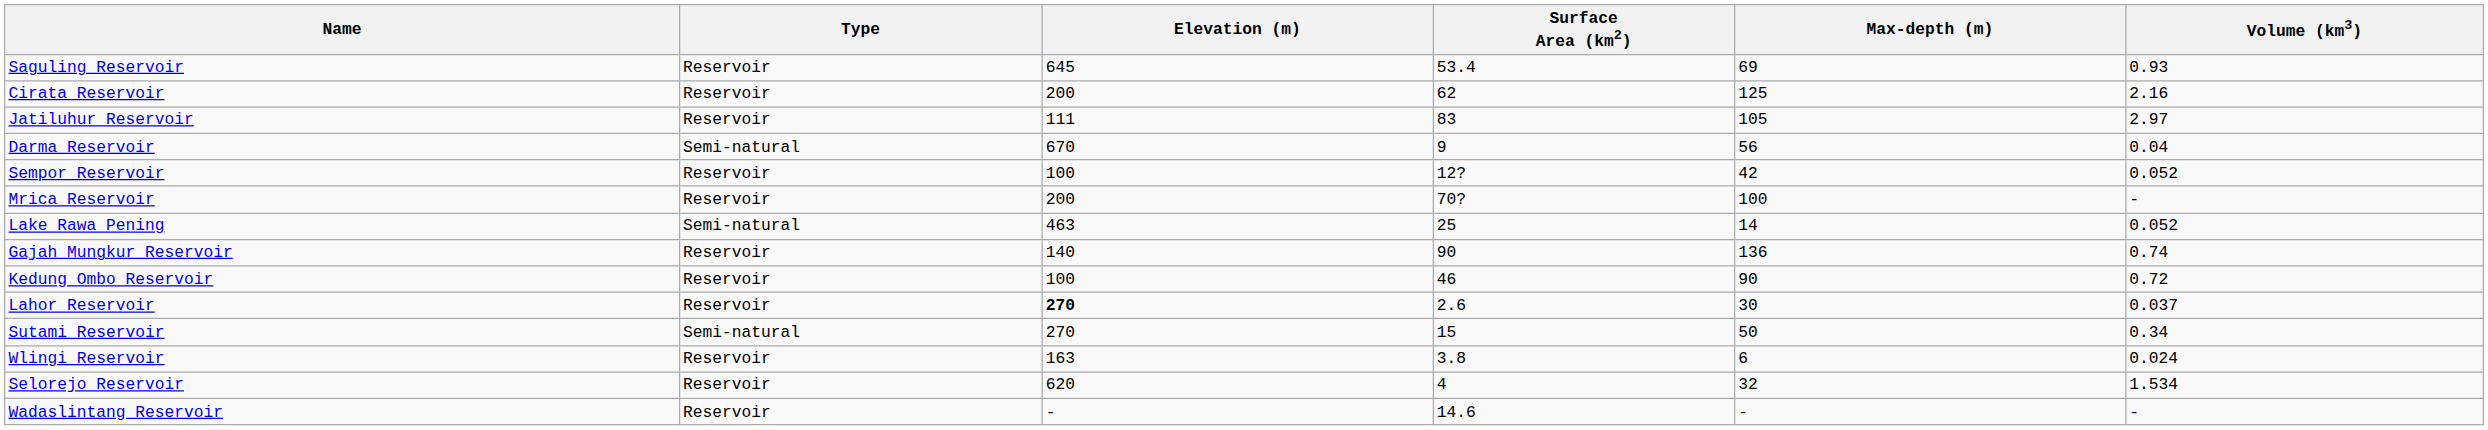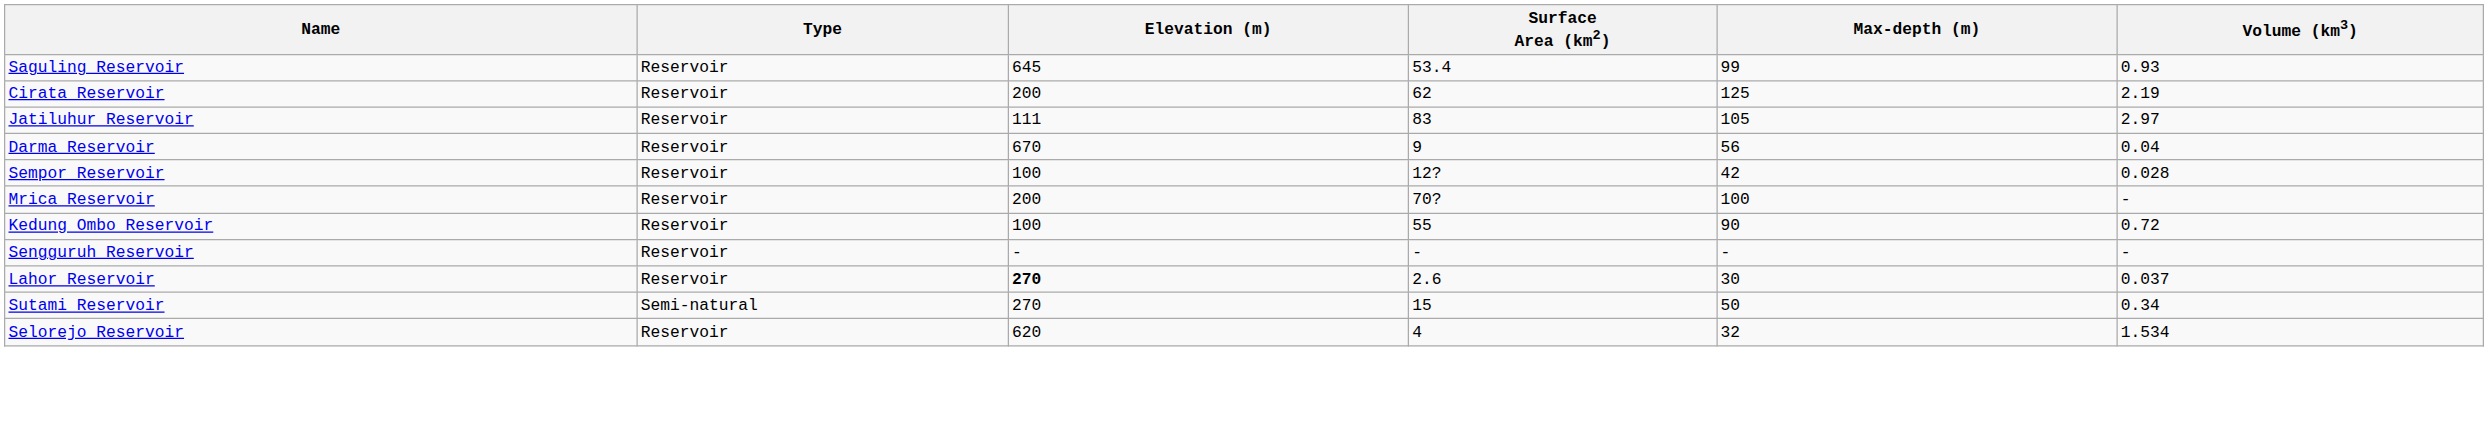 <table class="wikitable sortable" style="width:100%;">
 <tr>
 <th>Name</th>
 <th>Type</th>
 <th>Elevation (m)</th>
 <th>Surface <br>Area (km<sup>2</sup>)</th>
 <th>Max-depth (m)</th>
 <th>Volume (km<sup>3</sup>)</th>
 </tr>
 <tr>
 <td><a href='#'>Saguling Reservoir</a></td>
 <td>Reservoir</td>
 <td>645</td>
 <td>53.4</td>
-<td>69</td>
+<td>99</td>
 <td>0.93</td>
 </tr>
 <tr>
 <td><a href='#'>Cirata Reservoir</a></td>
 <td>Reservoir</td>
 <td>200</td>
 <td>62</td>
 <td>125</td>
-<td>2.16</td>
+<td>2.19</td>
 </tr>
 <tr>
 <td><a href='#'>Jatiluhur Reservoir</a></td>
 <td>Reservoir</td>
 <td>111</td>
 <td>83</td>
 <td>105</td>
 <td>2.97</td>
 </tr>
 <tr>
 <td><a href='#'>Darma Reservoir</a></td>
-<td>Semi-natural</td>
+<td>Reservoir</td>
 <td>670</td>
 <td>9</td>
 <td>56</td>
 <td>0.04</td>
 </tr>
 <tr>
 <td><a href='#'>Sempor Reservoir</a></td>
 <td>Reservoir</td>
 <td>100</td>
 <td>12?</td>
 <td>42</td>
-<td>0.052</td>
+<td>0.028</td>
 </tr>
 <tr>
 <td><a href='#'>Mrica Reservoir</a></td>
 <td>Reservoir</td>
 <td>200</td>
 <td>70?</td>
 <td>100</td>
 <td>-</td>
 </tr>
 <tr>
-<td><a href='#'>Lake Rawa Pening</a></td>
-<td>Semi-natural</td>
-<td>463</td>
-<td>25</td>
-<td>14</td>
-<td>0.052</td>
-</tr>
-<tr>
-<td><a href='#'>Gajah Mungkur Reservoir</a></td>
-<td>Reservoir</td>
-<td>140</td>
-<td>90</td>
-<td>136</td>
-<td>0.74</td>
-</tr>
-<tr>
 <td><a href='#'>Kedung Ombo Reservoir</a></td>
 <td>Reservoir</td>
 <td>100</td>
-<td>46</td>
+<td>55</td>
 <td>90</td>
 <td>0.72</td>
+</tr>
+<tr>
+<td><a href='#'>Sengguruh Reservoir</a></td>
+<td>Reservoir</td>
+<td>-</td>
+<td>-</td>
+<td>-</td>
+<td>-</td>
 </tr>
 <tr>
 <td><a href='#'>Lahor Reservoir</a></td>
 <td>Reservoir</td>
 <td><strong>270</strong></td>
 <td>2.6</td>
 <td>30</td>
 <td>0.037</td>
 </tr>
 <tr>
 <td><a href='#'>Sutami Reservoir</a></td>
 <td>Semi-natural</td>
 <td>270</td>
 <td>15</td>
 <td>50</td>
 <td>0.34</td>
 </tr>
 <tr>
-<td><a href='#'>Wlingi Reservoir</a></td>
-<td>Reservoir</td>
-<td>163</td>
-<td>3.8</td>
-<td>6</td>
-<td>0.024</td>
-</tr>
-<tr>
 <td><a href='#'>Selorejo Reservoir</a></td>
 <td>Reservoir</td>
 <td>620</td>
 <td>4</td>
 <td>32</td>
 <td>1.534</td>
 </tr>
-<tr>
-<td><a href='#'>Wadaslintang Reservoir</a></td>
-<td>Reservoir</td>
-<td>-</td>
-<td>14.6</td>
-<td>-</td>
-<td>-</td>
-</tr>
 </table>
